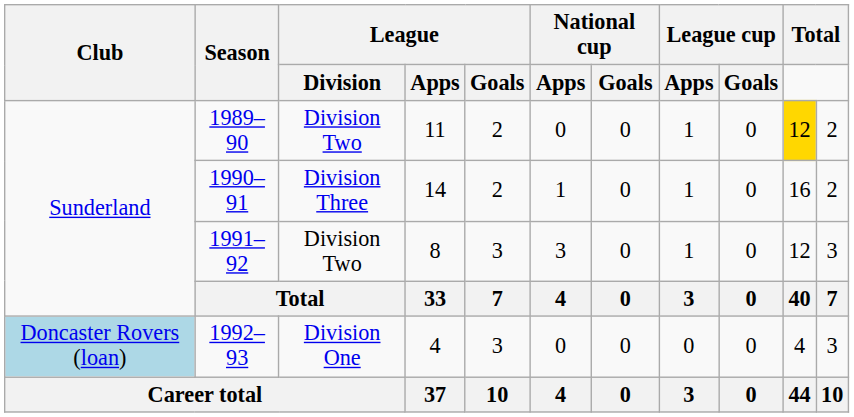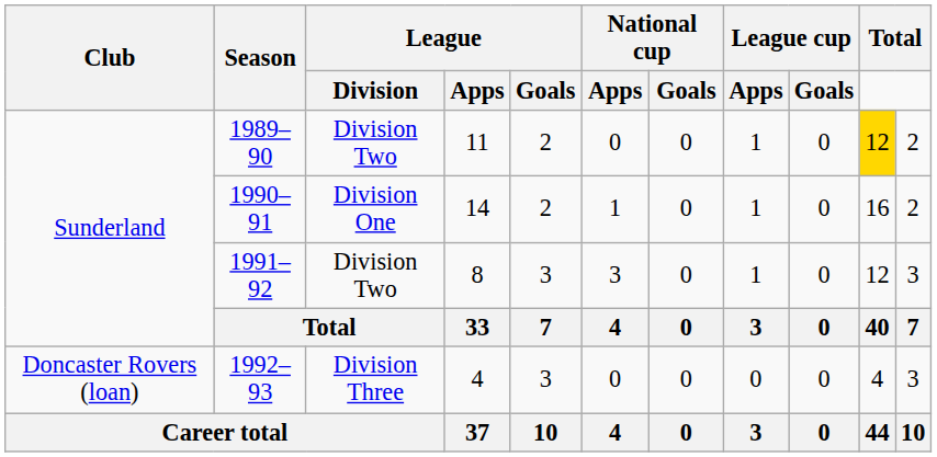 <table class="wikitable" style="text-align:center">
 <tr>
 <th rowspan="2">Club</th>
 <th rowspan="2">Season</th>
 <th colspan="3">League</th>
 <th colspan="2">National cup</th>
 <th colspan="2">League cup</th>
 <th colspan="2">Total</th>
 </tr>
 <tr>
 <th>Division</th>
 <th>Apps</th>
 <th>Goals</th>
 <th>Apps</th>
 <th>Goals</th>
 <th>Apps</th>
 <th>Goals</th>
 </tr>
 <tr>
 <td rowspan="4"><a href='#'>Sunderland</a></td>
 <td><a href='#'>1989–90</a></td>
 <td><a href='#'>Division Two</a></td>
 <td>11</td>
 <td>2</td>
 <td>0</td>
 <td>0</td>
 <td>1</td>
 <td>0</td>
 <td style="background: gold;">12</td>
 <td>2</td>
 </tr>
 <tr>
 <td><a href='#'>1990–91</a></td>
-<td><a href='#'>Division Three</a></td>
+<td><a href='#'>Division One</a></td>
 <td>14</td>
 <td>2</td>
 <td>1</td>
 <td>0</td>
 <td>1</td>
 <td>0</td>
 <td>16</td>
 <td>2</td>
 </tr>
 <tr>
 <td><a href='#'>1991–92</a></td>
 <td>Division Two</td>
 <td>8</td>
 <td>3</td>
 <td>3</td>
 <td>0</td>
 <td>1</td>
 <td>0</td>
 <td>12</td>
 <td>3</td>
 </tr>
 <tr>
 <th colspan="2">Total</th>
 <th>33</th>
 <th>7</th>
 <th>4</th>
 <th>0</th>
 <th>3</th>
 <th>0</th>
 <th>40</th>
 <th>7</th>
 </tr>
 <tr>
-<td style="background: lightblue;"><a href='#'>Doncaster Rovers</a> (<a href='#'>loan</a>)</td>
+<td><a href='#'>Doncaster Rovers</a> (<a href='#'>loan</a>)</td>
 <td><a href='#'>1992–93</a></td>
-<td><a href='#'>Division One</a></td>
+<td><a href='#'>Division Three</a></td>
 <td>4</td>
 <td>3</td>
 <td>0</td>
 <td>0</td>
 <td>0</td>
 <td>0</td>
 <td>4</td>
 <td>3</td>
 </tr>
 <tr>
 <th colspan="3">Career total</th>
 <th>37</th>
 <th>10</th>
 <th>4</th>
 <th>0</th>
 <th>3</th>
 <th>0</th>
 <th>44</th>
 <th>10</th>
 </tr>
 </table>
